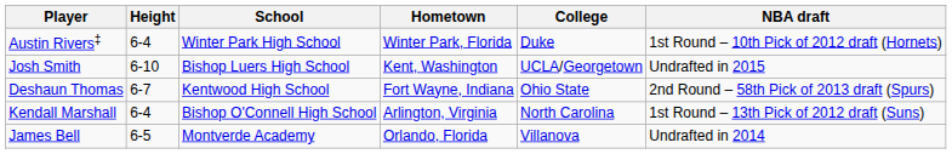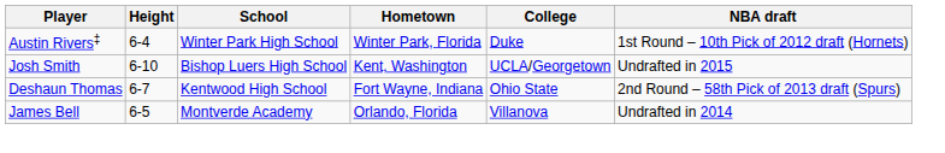 <table class="wikitable">
 <tr>
 <th>Player</th>
 <th>Height</th>
 <th>School</th>
 <th>Hometown</th>
 <th>College</th>
 <th>NBA draft</th>
 </tr>
 <tr>
 <td><a href='#'>Austin Rivers</a><sup>‡</sup></td>
 <td>6-4</td>
 <td><a href='#'>Winter Park High School</a></td>
 <td><a href='#'>Winter Park, Florida</a></td>
 <td><a href='#'>Duke</a></td>
 <td>1st Round – <a href='#'>10th Pick of 2012 draft</a> (<a href='#'>Hornets</a>)</td>
 </tr>
 <tr>
 <td><a href='#'>Josh Smith</a></td>
 <td>6-10</td>
 <td><a href='#'>Bishop Luers High School</a></td>
 <td><a href='#'>Kent, Washington</a></td>
 <td><a href='#'>UCLA</a>/<a href='#'>Georgetown</a></td>
 <td>Undrafted in <a href='#'>2015</a></td>
 </tr>
 <tr>
 <td><a href='#'>Deshaun Thomas</a></td>
 <td>6-7</td>
 <td><a href='#'>Kentwood High School</a></td>
 <td><a href='#'>Fort Wayne, Indiana</a></td>
 <td><a href='#'>Ohio State</a></td>
 <td>2nd Round – <a href='#'>58th Pick of 2013 draft</a> (<a href='#'>Spurs</a>)</td>
 </tr>
 <tr>
-<td><a href='#'>Kendall Marshall</a></td>
-<td>6-4</td>
-<td><a href='#'>Bishop O'Connell High School</a></td>
-<td><a href='#'>Arlington, Virginia</a></td>
-<td><a href='#'>North Carolina</a></td>
-<td>1st Round – <a href='#'>13th Pick of 2012 draft</a> (<a href='#'>Suns</a>)</td>
-</tr>
-<tr>
 <td><a href='#'>James Bell</a></td>
 <td>6-5</td>
 <td><a href='#'>Montverde Academy</a></td>
 <td><a href='#'>Orlando, Florida</a></td>
 <td><a href='#'>Villanova</a></td>
 <td>Undrafted in <a href='#'>2014</a></td>
 </tr>
 </table>
